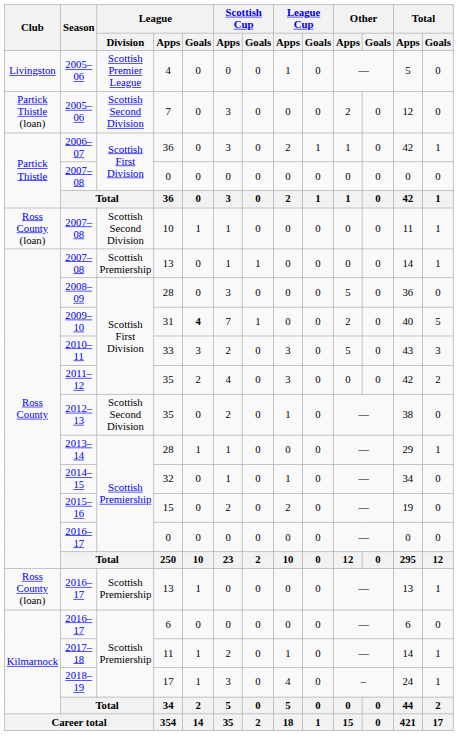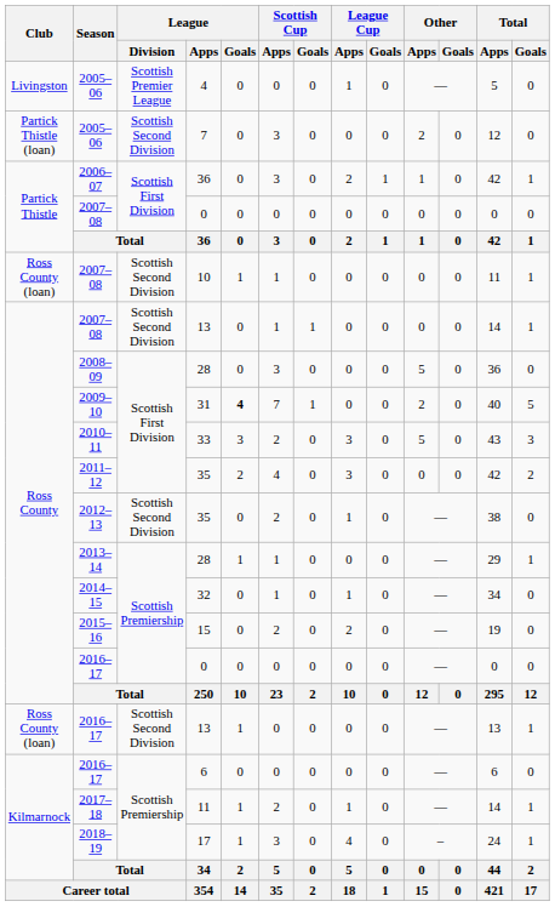 <table class="wikitable" style="text-align: center">
 <tr>
 <th rowspan="2">Club</th>
 <th rowspan="2">Season</th>
 <th colspan="3">League</th>
 <th colspan="2"><a href='#'>Scottish Cup</a></th>
 <th colspan="2"><a href='#'>League Cup</a></th>
 <th colspan="2">Other</th>
 <th colspan="2">Total</th>
 </tr>
 <tr>
 <th>Division</th>
 <th>Apps</th>
 <th>Goals</th>
 <th>Apps</th>
 <th>Goals</th>
 <th>Apps</th>
 <th>Goals</th>
 <th>Apps</th>
 <th>Goals</th>
 <th>Apps</th>
 <th>Goals</th>
 </tr>
 <tr>
 <td><a href='#'>Livingston</a></td>
 <td><a href='#'>2005–06</a></td>
 <td><a href='#'>Scottish Premier League</a></td>
 <td>4</td>
 <td>0</td>
 <td>0</td>
 <td>0</td>
 <td>1</td>
 <td>0</td>
 <td colspan="2">—</td>
 <td>5</td>
 <td>0</td>
 </tr>
 <tr>
 <td><a href='#'>Partick Thistle</a> (loan)</td>
 <td><a href='#'>2005–06</a></td>
 <td><a href='#'>Scottish Second Division</a></td>
 <td>7</td>
 <td>0</td>
 <td>3</td>
 <td>0</td>
 <td>0</td>
 <td>0</td>
 <td>2</td>
 <td>0</td>
 <td>12</td>
 <td>0</td>
 </tr>
 <tr>
 <td rowspan="3"><a href='#'>Partick Thistle</a></td>
 <td><a href='#'>2006–07</a></td>
 <td rowspan="2"><a href='#'>Scottish First Division</a></td>
 <td>36</td>
 <td>0</td>
 <td>3</td>
 <td>0</td>
 <td>2</td>
 <td>1</td>
 <td>1</td>
 <td>0</td>
 <td>42</td>
 <td>1</td>
 </tr>
 <tr>
 <td><a href='#'>2007–08</a></td>
 <td>0</td>
 <td>0</td>
 <td>0</td>
 <td>0</td>
 <td>0</td>
 <td>0</td>
 <td>0</td>
 <td>0</td>
 <td>0</td>
 <td>0</td>
 </tr>
 <tr>
 <th colspan="2">Total</th>
 <th>36</th>
 <th>0</th>
 <th>3</th>
 <th>0</th>
 <th>2</th>
 <th>1</th>
 <th>1</th>
 <th>0</th>
 <th>42</th>
 <th>1</th>
 </tr>
 <tr>
 <td><a href='#'>Ross County</a> (loan)</td>
 <td><a href='#'>2007–08</a></td>
 <td>Scottish Second Division</td>
 <td>10</td>
 <td>1</td>
 <td>1</td>
 <td>0</td>
 <td>0</td>
 <td>0</td>
 <td>0</td>
 <td>0</td>
 <td>11</td>
 <td>1</td>
 </tr>
 <tr>
 <td rowspan="11"><a href='#'>Ross County</a></td>
 <td><a href='#'>2007–08</a></td>
-<td>Scottish Premiership</td>
+<td>Scottish Second Division</td>
 <td>13</td>
 <td>0</td>
 <td>1</td>
 <td>1</td>
 <td>0</td>
 <td>0</td>
 <td>0</td>
 <td>0</td>
 <td>14</td>
 <td>1</td>
 </tr>
 <tr>
 <td><a href='#'>2008–09</a></td>
 <td rowspan="4">Scottish First Division</td>
 <td>28</td>
 <td>0</td>
 <td>3</td>
 <td>0</td>
 <td>0</td>
 <td>0</td>
 <td>5</td>
 <td>0</td>
 <td>36</td>
 <td>0</td>
 </tr>
 <tr>
 <td><a href='#'>2009–10</a></td>
 <td>31</td>
 <td><strong>4</strong></td>
 <td>7</td>
 <td>1</td>
 <td>0</td>
 <td>0</td>
 <td>2</td>
 <td>0</td>
 <td>40</td>
 <td>5</td>
 </tr>
 <tr>
 <td><a href='#'>2010–11</a></td>
 <td>33</td>
 <td>3</td>
 <td>2</td>
 <td>0</td>
 <td>3</td>
 <td>0</td>
 <td>5</td>
 <td>0</td>
 <td>43</td>
 <td>3</td>
 </tr>
 <tr>
 <td><a href='#'>2011–12</a></td>
 <td>35</td>
 <td>2</td>
 <td>4</td>
 <td>0</td>
 <td>3</td>
 <td>0</td>
 <td>0</td>
 <td>0</td>
 <td>42</td>
 <td>2</td>
 </tr>
 <tr>
 <td><a href='#'>2012–13</a></td>
 <td>Scottish Second Division</td>
 <td>35</td>
 <td>0</td>
 <td>2</td>
 <td>0</td>
 <td>1</td>
 <td>0</td>
 <td colspan="2">—</td>
 <td>38</td>
 <td>0</td>
 </tr>
 <tr>
 <td><a href='#'>2013–14</a></td>
 <td rowspan="4"><a href='#'>Scottish Premiership</a></td>
 <td>28</td>
 <td>1</td>
 <td>1</td>
 <td>0</td>
 <td>0</td>
 <td>0</td>
 <td colspan="2">—</td>
 <td>29</td>
 <td>1</td>
 </tr>
 <tr>
 <td><a href='#'>2014–15</a></td>
 <td>32</td>
 <td>0</td>
 <td>1</td>
 <td>0</td>
 <td>1</td>
 <td>0</td>
 <td colspan="2">—</td>
 <td>34</td>
 <td>0</td>
 </tr>
 <tr>
 <td><a href='#'>2015–16</a></td>
 <td>15</td>
 <td>0</td>
 <td>2</td>
 <td>0</td>
 <td>2</td>
 <td>0</td>
 <td colspan="2">—</td>
 <td>19</td>
 <td>0</td>
 </tr>
 <tr>
 <td><a href='#'>2016–17</a></td>
 <td>0</td>
 <td>0</td>
 <td>0</td>
 <td>0</td>
 <td>0</td>
 <td>0</td>
 <td colspan="2">—</td>
 <td>0</td>
 <td>0</td>
 </tr>
 <tr>
 <th colspan="2">Total</th>
 <th>250</th>
 <th>10</th>
 <th>23</th>
 <th>2</th>
 <th>10</th>
 <th>0</th>
 <th>12</th>
 <th>0</th>
 <th>295</th>
 <th>12</th>
 </tr>
 <tr>
 <td><a href='#'>Ross County</a> (loan)</td>
 <td><a href='#'>2016–17</a></td>
-<td>Scottish Premiership</td>
+<td>Scottish Second Division</td>
 <td>13</td>
 <td>1</td>
 <td>0</td>
 <td>0</td>
 <td>0</td>
 <td>0</td>
 <td colspan="2">—</td>
 <td>13</td>
 <td>1</td>
 </tr>
 <tr>
 <td rowspan="4"><a href='#'>Kilmarnock</a></td>
 <td><a href='#'>2016–17</a></td>
 <td rowspan="3">Scottish Premiership</td>
 <td>6</td>
 <td>0</td>
 <td>0</td>
 <td>0</td>
 <td>0</td>
 <td>0</td>
 <td colspan="2">—</td>
 <td>6</td>
 <td>0</td>
 </tr>
 <tr>
 <td><a href='#'>2017–18</a></td>
 <td>11</td>
 <td>1</td>
 <td>2</td>
 <td>0</td>
 <td>1</td>
 <td>0</td>
 <td colspan="2">—</td>
 <td>14</td>
 <td>1</td>
 </tr>
 <tr>
 <td><a href='#'>2018–19</a></td>
 <td>17</td>
 <td>1</td>
 <td>3</td>
 <td>0</td>
 <td>4</td>
 <td>0</td>
 <td colspan=2>–</td>
 <td>24</td>
 <td>1</td>
 </tr>
 <tr>
 <th colspan="2">Total</th>
 <th>34</th>
 <th>2</th>
 <th>5</th>
 <th>0</th>
 <th>5</th>
 <th>0</th>
 <th>0</th>
 <th>0</th>
 <th>44</th>
 <th>2</th>
 </tr>
 <tr>
 <th colspan="3">Career total</th>
 <th>354</th>
 <th>14</th>
 <th>35</th>
 <th>2</th>
 <th>18</th>
 <th>1</th>
 <th>15</th>
 <th>0</th>
 <th>421</th>
 <th>17</th>
 </tr>
 </table>
